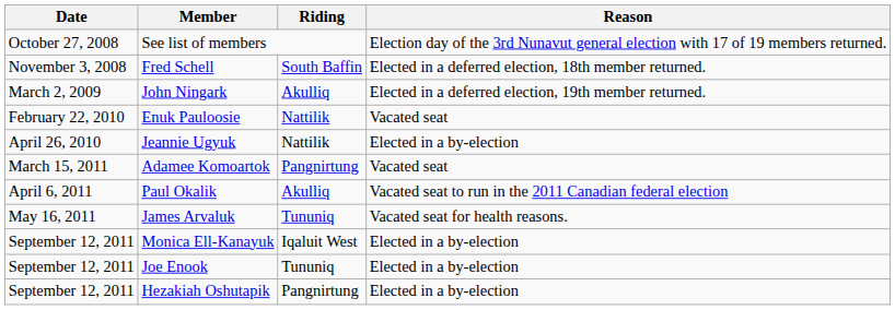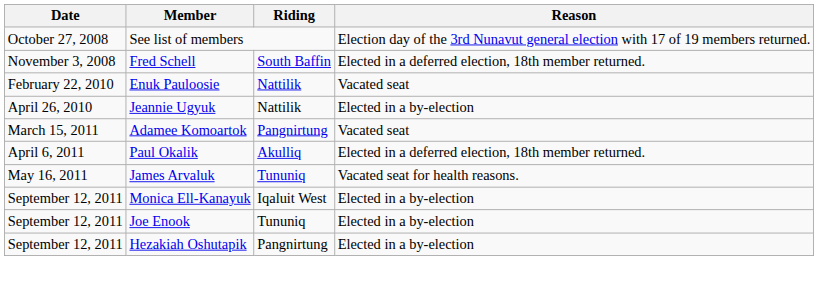 <table class="wikitable">
 <tr>
 <th>Date</th>
 <th>Member</th>
 <th>Riding</th>
 <th>Reason</th>
 </tr>
 <tr>
 <td>October 27, 2008</td>
 <td colspan=2>See list of members</td>
 <td>Election day of the <a href='#'>3rd Nunavut general election</a> with 17 of 19 members returned.</td>
 </tr>
 <tr>
 <td>November 3, 2008</td>
 <td><a href='#'>Fred Schell</a></td>
 <td><a href='#'>South Baffin</a></td>
 <td>Elected in a deferred election, 18th member returned.</td>
-</tr>
-<tr>
-<td>March 2, 2009</td>
-<td><a href='#'>John Ningark</a></td>
-<td><a href='#'>Akulliq</a></td>
-<td>Elected in a deferred election, 19th member returned.</td>
 </tr>
 <tr>
 <td>February 22, 2010</td>
 <td><a href='#'>Enuk Pauloosie</a></td>
 <td><a href='#'>Nattilik</a></td>
 <td>Vacated seat</td>
 </tr>
 <tr>
 <td>April 26, 2010</td>
 <td><a href='#'>Jeannie Ugyuk</a></td>
 <td>Nattilik</td>
 <td>Elected in a by-election</td>
 </tr>
 <tr>
 <td>March 15, 2011</td>
 <td><a href='#'>Adamee Komoartok</a></td>
 <td><a href='#'>Pangnirtung</a></td>
 <td>Vacated seat</td>
 </tr>
 <tr>
 <td>April 6, 2011</td>
 <td><a href='#'>Paul Okalik</a></td>
 <td><a href='#'>Akulliq</a></td>
-<td>Vacated seat to run in the <a href='#'>2011 Canadian federal election</a></td>
+<td>Elected in a deferred election, 18th member returned.</td>
 </tr>
 <tr>
 <td>May 16, 2011</td>
 <td><a href='#'>James Arvaluk</a></td>
 <td><a href='#'>Tununiq</a></td>
 <td>Vacated seat for health reasons.</td>
 </tr>
 <tr>
 <td>September 12, 2011</td>
 <td><a href='#'>Monica Ell-Kanayuk</a></td>
 <td>Iqaluit West</td>
 <td>Elected in a by-election</td>
 </tr>
 <tr>
 <td>September 12, 2011</td>
 <td><a href='#'>Joe Enook</a></td>
 <td>Tununiq</td>
 <td>Elected in a by-election</td>
 </tr>
 <tr>
 <td>September 12, 2011</td>
 <td><a href='#'>Hezakiah Oshutapik</a></td>
 <td>Pangnirtung</td>
 <td>Elected in a by-election</td>
 </tr>
 </table>
